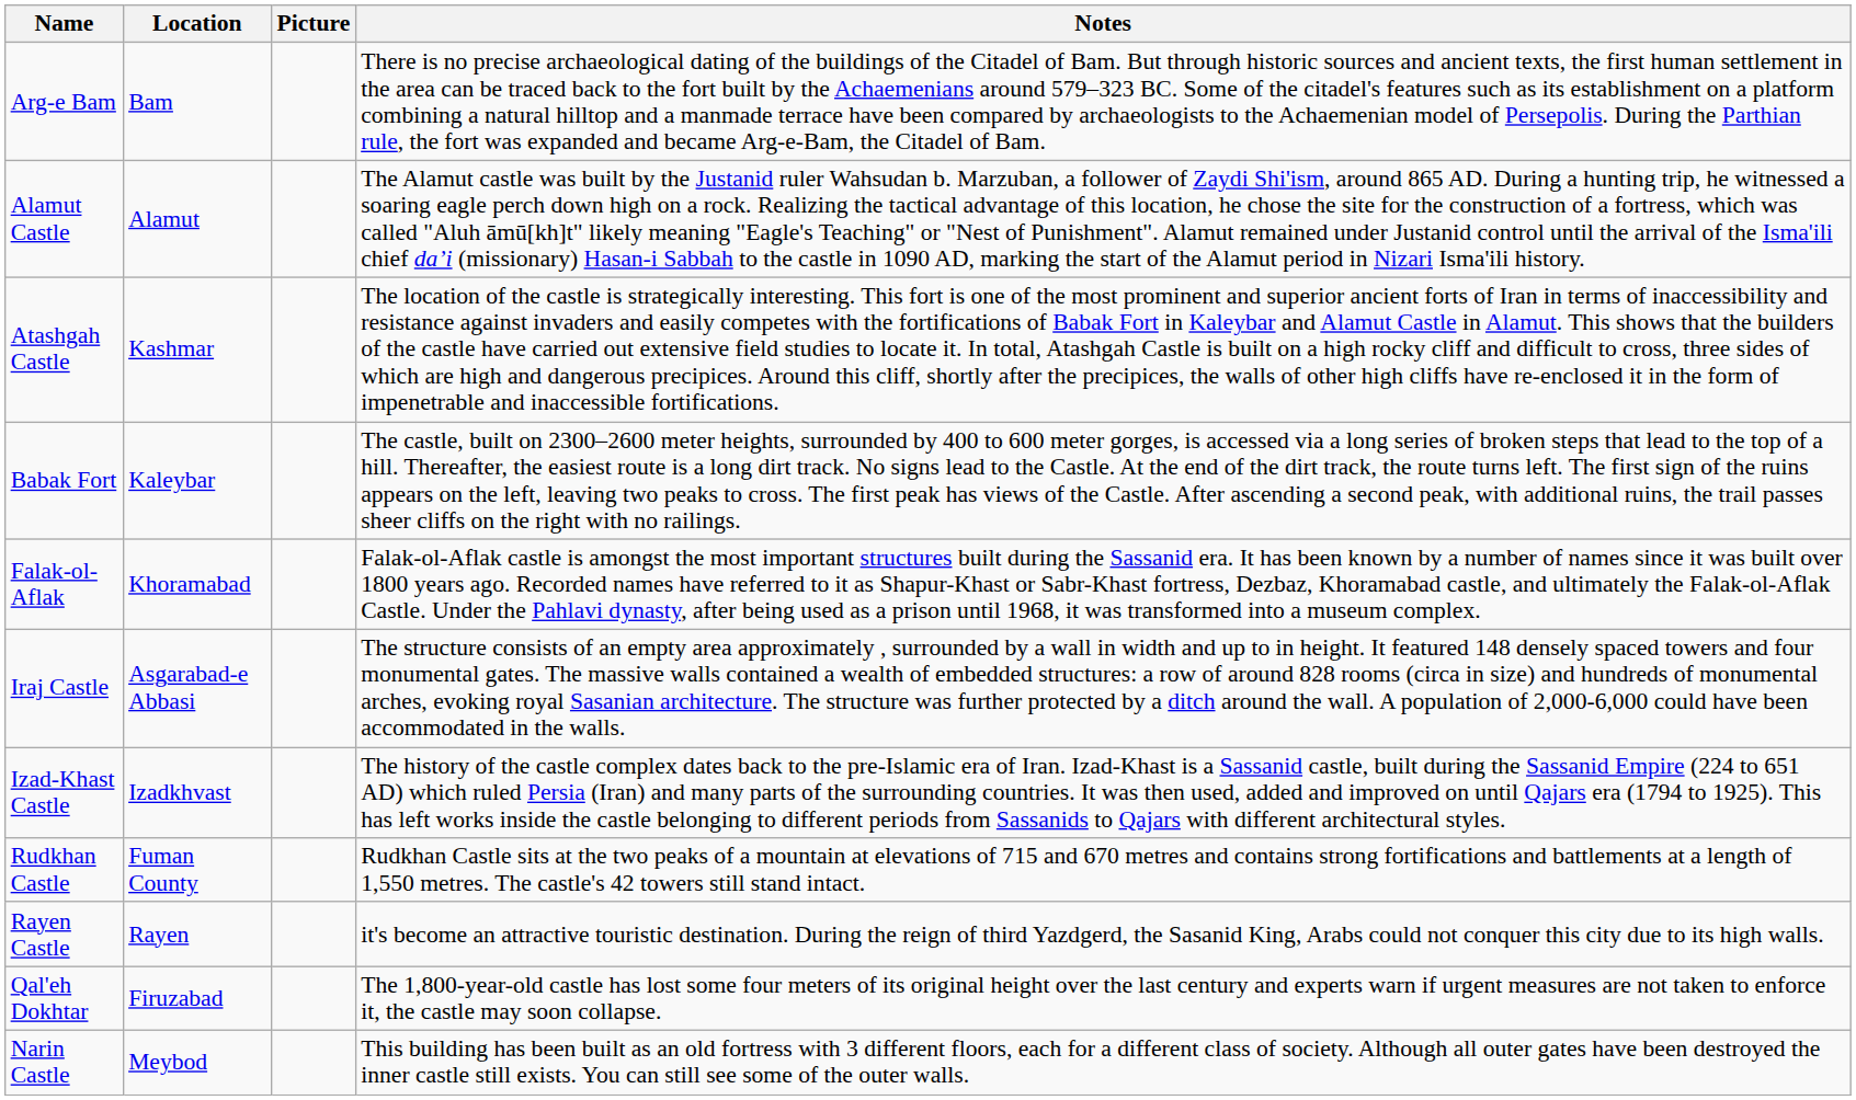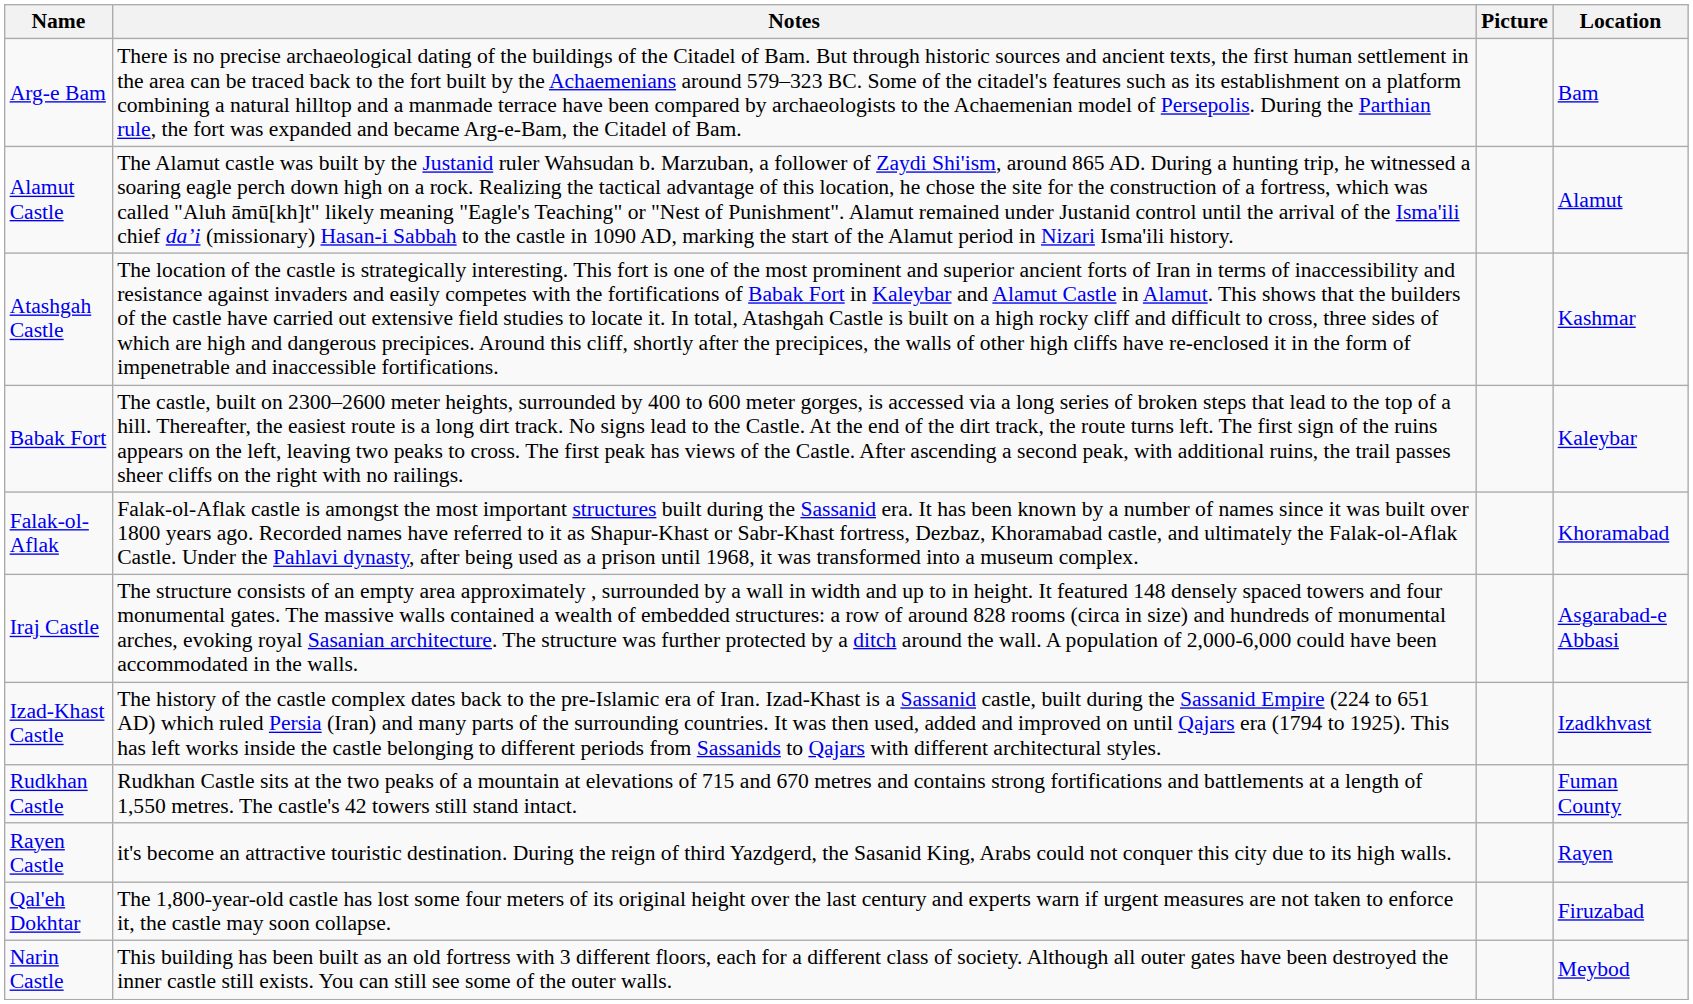 <table class="wikitable">
 <tr>
 <th>Name</th>
+<th>Notes</th>
+<th>Picture</th>
 <th>Location</th>
-<th>Picture</th>
-<th>Notes</th>
 </tr>
 <tr>
 <td><a href='#'>Arg-e Bam</a></td>
+<td>There is no precise archaeological dating of the buildings of the Citadel of Bam. But through historic sources and ancient texts, the first human settlement in the area can be traced back to the fort built by the <a href='#'>Achaemenians</a> around 579–323 BC. Some of the citadel's features such as its establishment on a platform combining a natural hilltop and a manmade terrace have been compared by archaeologists to the Achaemenian model of <a href='#'>Persepolis</a>. During the <a href='#'>Parthian rule</a>, the fort was expanded and became Arg-e-Bam, the Citadel of Bam.</td>
+<td align="center"></td>
 <td><a href='#'>Bam</a></td>
-<td align="center"></td>
-<td>There is no precise archaeological dating of the buildings of the Citadel of Bam. But through historic sources and ancient texts, the first human settlement in the area can be traced back to the fort built by the <a href='#'>Achaemenians</a> around 579–323 BC. Some of the citadel's features such as its establishment on a platform combining a natural hilltop and a manmade terrace have been compared by archaeologists to the Achaemenian model of <a href='#'>Persepolis</a>. During the <a href='#'>Parthian rule</a>, the fort was expanded and became Arg-e-Bam, the Citadel of Bam.</td>
 </tr>
 <tr>
 <td><a href='#'>Alamut Castle</a></td>
+<td>The Alamut castle was built by the <a href='#'>Justanid</a> ruler Wahsudan b. Marzuban, a follower of <a href='#'>Zaydi Shi'ism</a>, around 865 AD. During a hunting trip, he witnessed a soaring eagle perch down high on a rock. Realizing the tactical advantage of this location, he chose the site for the construction of a fortress, which was called "Aluh āmū[kh]t" likely meaning "Eagle's Teaching" or "Nest of Punishment". Alamut remained under Justanid control until the arrival of the <a href='#'>Isma'ili</a> chief <em><a href='#'>da’i</a></em> (missionary) <a href='#'>Hasan-i Sabbah</a> to the castle in 1090 AD, marking the start of the Alamut period in <a href='#'>Nizari</a> Isma'ili history.</td>
+<td align="center"></td>
 <td><a href='#'>Alamut</a></td>
-<td align="center"></td>
-<td>The Alamut castle was built by the <a href='#'>Justanid</a> ruler Wahsudan b. Marzuban, a follower of <a href='#'>Zaydi Shi'ism</a>, around 865 AD. During a hunting trip, he witnessed a soaring eagle perch down high on a rock. Realizing the tactical advantage of this location, he chose the site for the construction of a fortress, which was called "Aluh āmū[kh]t" likely meaning "Eagle's Teaching" or "Nest of Punishment". Alamut remained under Justanid control until the arrival of the <a href='#'>Isma'ili</a> chief <em><a href='#'>da’i</a></em> (missionary) <a href='#'>Hasan-i Sabbah</a> to the castle in 1090 AD, marking the start of the Alamut period in <a href='#'>Nizari</a> Isma'ili history.</td>
 </tr>
 <tr>
 <td><a href='#'>Atashgah Castle</a></td>
+<td>The location of the castle is strategically interesting. This fort is one of the most prominent and superior ancient forts of Iran in terms of inaccessibility and resistance against invaders and easily competes with the fortifications of <a href='#'>Babak Fort</a> in <a href='#'>Kaleybar</a> and <a href='#'>Alamut Castle</a> in <a href='#'>Alamut</a>. This shows that the builders of the castle have carried out extensive field studies to locate it. In total, Atashgah Castle is built on a high rocky cliff and difficult to cross, three sides of which are high and dangerous precipices. Around this cliff, shortly after the precipices, the walls of other high cliffs have re-enclosed it in the form of impenetrable and inaccessible fortifications.</td>
+<td align="center"></td>
 <td><a href='#'>Kashmar</a></td>
-<td align="center"></td>
-<td>The location of the castle is strategically interesting. This fort is one of the most prominent and superior ancient forts of Iran in terms of inaccessibility and resistance against invaders and easily competes with the fortifications of <a href='#'>Babak Fort</a> in <a href='#'>Kaleybar</a> and <a href='#'>Alamut Castle</a> in <a href='#'>Alamut</a>. This shows that the builders of the castle have carried out extensive field studies to locate it. In total, Atashgah Castle is built on a high rocky cliff and difficult to cross, three sides of which are high and dangerous precipices. Around this cliff, shortly after the precipices, the walls of other high cliffs have re-enclosed it in the form of impenetrable and inaccessible fortifications.</td>
 </tr>
 <tr>
 <td><a href='#'>Babak Fort</a></td>
+<td>The castle, built on 2300–2600 meter heights, surrounded by 400 to 600 meter gorges, is accessed via a long series of broken steps that lead to the top of a hill. Thereafter, the easiest route is a long dirt track. No signs lead to the Castle. At the end of the dirt track, the route turns left. The first sign of the ruins appears on the left, leaving two peaks to cross. The first peak has views of the Castle. After ascending a second peak, with additional ruins, the trail passes sheer cliffs on the right with no railings.</td>
+<td align="center"></td>
 <td><a href='#'>Kaleybar</a></td>
-<td align="center"></td>
-<td>The castle, built on 2300–2600 meter heights, surrounded by 400 to 600 meter gorges, is accessed via a long series of broken steps that lead to the top of a hill. Thereafter, the easiest route is a long dirt track. No signs lead to the Castle. At the end of the dirt track, the route turns left. The first sign of the ruins appears on the left, leaving two peaks to cross. The first peak has views of the Castle. After ascending a second peak, with additional ruins, the trail passes sheer cliffs on the right with no railings.</td>
 </tr>
 <tr>
 <td><a href='#'>Falak-ol-Aflak</a></td>
+<td>Falak-ol-Aflak castle is amongst the most important <a href='#'>structures</a> built during the <a href='#'>Sassanid</a> era. It has been known by a number of names since it was built over 1800 years ago. Recorded names have referred to it as Shapur-Khast or Sabr-Khast fortress, Dezbaz, Khoramabad castle, and ultimately the Falak-ol-Aflak Castle. Under the <a href='#'>Pahlavi dynasty</a>, after being used as a prison until 1968, it was transformed into a museum complex.</td>
+<td align="center"></td>
 <td><a href='#'>Khoramabad</a></td>
-<td align="center"></td>
-<td>Falak-ol-Aflak castle is amongst the most important <a href='#'>structures</a> built during the <a href='#'>Sassanid</a> era. It has been known by a number of names since it was built over 1800 years ago. Recorded names have referred to it as Shapur-Khast or Sabr-Khast fortress, Dezbaz, Khoramabad castle, and ultimately the Falak-ol-Aflak Castle. Under the <a href='#'>Pahlavi dynasty</a>, after being used as a prison until 1968, it was transformed into a museum complex.</td>
 </tr>
 <tr>
 <td><a href='#'>Iraj Castle</a></td>
+<td>The structure consists of an empty area approximately , surrounded by a wall  in width and up to  in height. It featured 148 densely spaced towers and four monumental gates. The massive walls contained a wealth of embedded structures: a row of around 828 rooms (circa  in size) and hundreds of monumental arches, evoking royal <a href='#'>Sasanian architecture</a>. The structure was further protected by a <a href='#'>ditch</a> around the wall. A population of 2,000-6,000 could have been accommodated in the walls.</td>
+<td align="center"></td>
 <td><a href='#'>Asgarabad-e Abbasi</a></td>
-<td align="center"></td>
-<td>The structure consists of an empty area approximately , surrounded by a wall  in width and up to  in height. It featured 148 densely spaced towers and four monumental gates. The massive walls contained a wealth of embedded structures: a row of around 828 rooms (circa  in size) and hundreds of monumental arches, evoking royal <a href='#'>Sasanian architecture</a>. The structure was further protected by a <a href='#'>ditch</a> around the wall. A population of 2,000-6,000 could have been accommodated in the walls.</td>
 </tr>
 <tr>
 <td><a href='#'>Izad-Khast Castle</a></td>
+<td>The history of the castle complex dates back to the pre-Islamic era of Iran. Izad-Khast is a <a href='#'>Sassanid</a> castle, built during the <a href='#'>Sassanid Empire</a> (224 to 651 AD) which ruled <a href='#'>Persia</a> (Iran) and many parts of the surrounding countries. It was then used, added and improved on until <a href='#'>Qajars</a> era (1794 to 1925). This has left works inside the castle belonging to different periods from  <a href='#'>Sassanids</a> to <a href='#'>Qajars</a> with different architectural styles.</td>
+<td align="center"></td>
 <td><a href='#'>Izadkhvast</a></td>
-<td align="center"></td>
-<td>The history of the castle complex dates back to the pre-Islamic era of Iran. Izad-Khast is a <a href='#'>Sassanid</a> castle, built during the <a href='#'>Sassanid Empire</a> (224 to 651 AD) which ruled <a href='#'>Persia</a> (Iran) and many parts of the surrounding countries. It was then used, added and improved on until <a href='#'>Qajars</a> era (1794 to 1925). This has left works inside the castle belonging to different periods from  <a href='#'>Sassanids</a> to <a href='#'>Qajars</a> with different architectural styles.</td>
 </tr>
 <tr>
 <td><a href='#'>Rudkhan Castle</a></td>
+<td>Rudkhan Castle sits at the two peaks of a mountain at elevations of 715 and 670 metres and contains strong fortifications and battlements at a length of 1,550 metres. The castle's 42 towers still stand intact.</td>
+<td align="center"></td>
 <td><a href='#'>Fuman County</a></td>
-<td align="center"></td>
-<td>Rudkhan Castle sits at the two peaks of a mountain at elevations of 715 and 670 metres and contains strong fortifications and battlements at a length of 1,550 metres. The castle's 42 towers still stand intact.</td>
 </tr>
 <tr>
 <td><a href='#'>Rayen Castle</a></td>
+<td>it's become an attractive touristic destination. During the reign of third Yazdgerd, the Sasanid King, Arabs could not conquer this city due to its high walls.</td>
+<td align="center"></td>
 <td><a href='#'>Rayen</a></td>
-<td align="center"></td>
-<td>it's become an attractive touristic destination. During the reign of third Yazdgerd, the Sasanid King, Arabs could not conquer this city due to its high walls.</td>
 </tr>
 <tr>
 <td><a href='#'>Qal'eh Dokhtar</a></td>
+<td>The 1,800-year-old castle has lost some four meters of its original height over the last century and experts warn if urgent measures are not taken to enforce it, the castle may soon collapse.</td>
+<td align="center"></td>
 <td><a href='#'>Firuzabad</a></td>
-<td align="center"></td>
-<td>The 1,800-year-old castle has lost some four meters of its original height over the last century and experts warn if urgent measures are not taken to enforce it, the castle may soon collapse.</td>
 </tr>
 <tr>
 <td><a href='#'>Narin Castle</a></td>
+<td>This building has been built as an old fortress with 3 different floors, each for a different class of society. Although all outer gates have been destroyed the inner castle still exists. You can still see some of the outer walls.</td>
+<td align="center"></td>
 <td><a href='#'>Meybod</a></td>
-<td align="center"></td>
-<td>This building has been built as an old fortress with 3 different floors, each for a different class of society. Although all outer gates have been destroyed the inner castle still exists. You can still see some of the outer walls.</td>
 </tr>
 </table>
